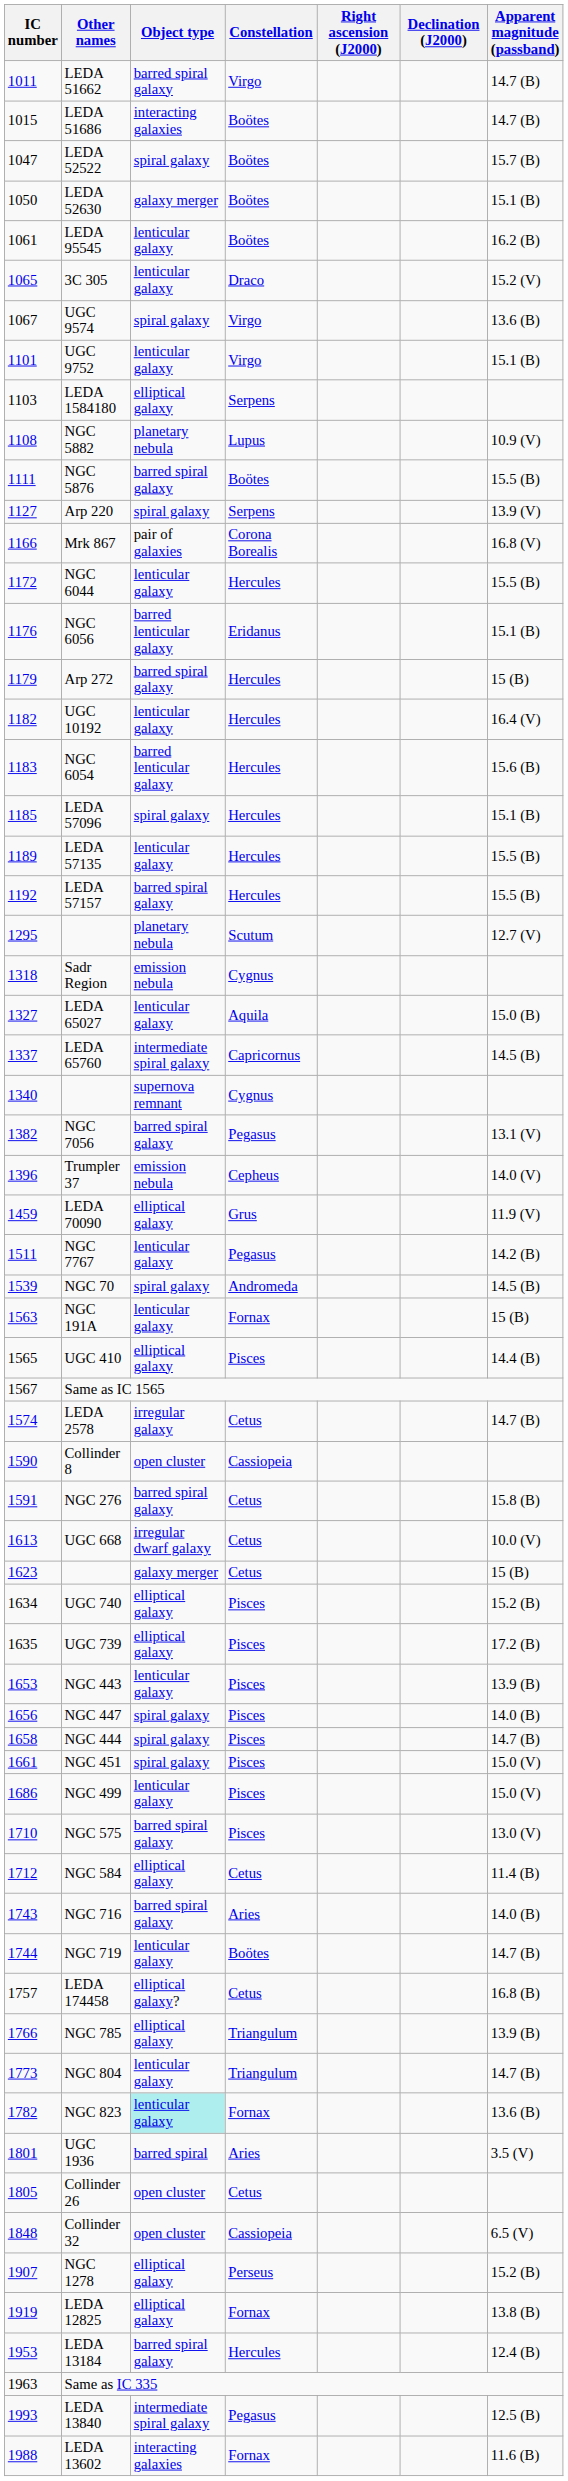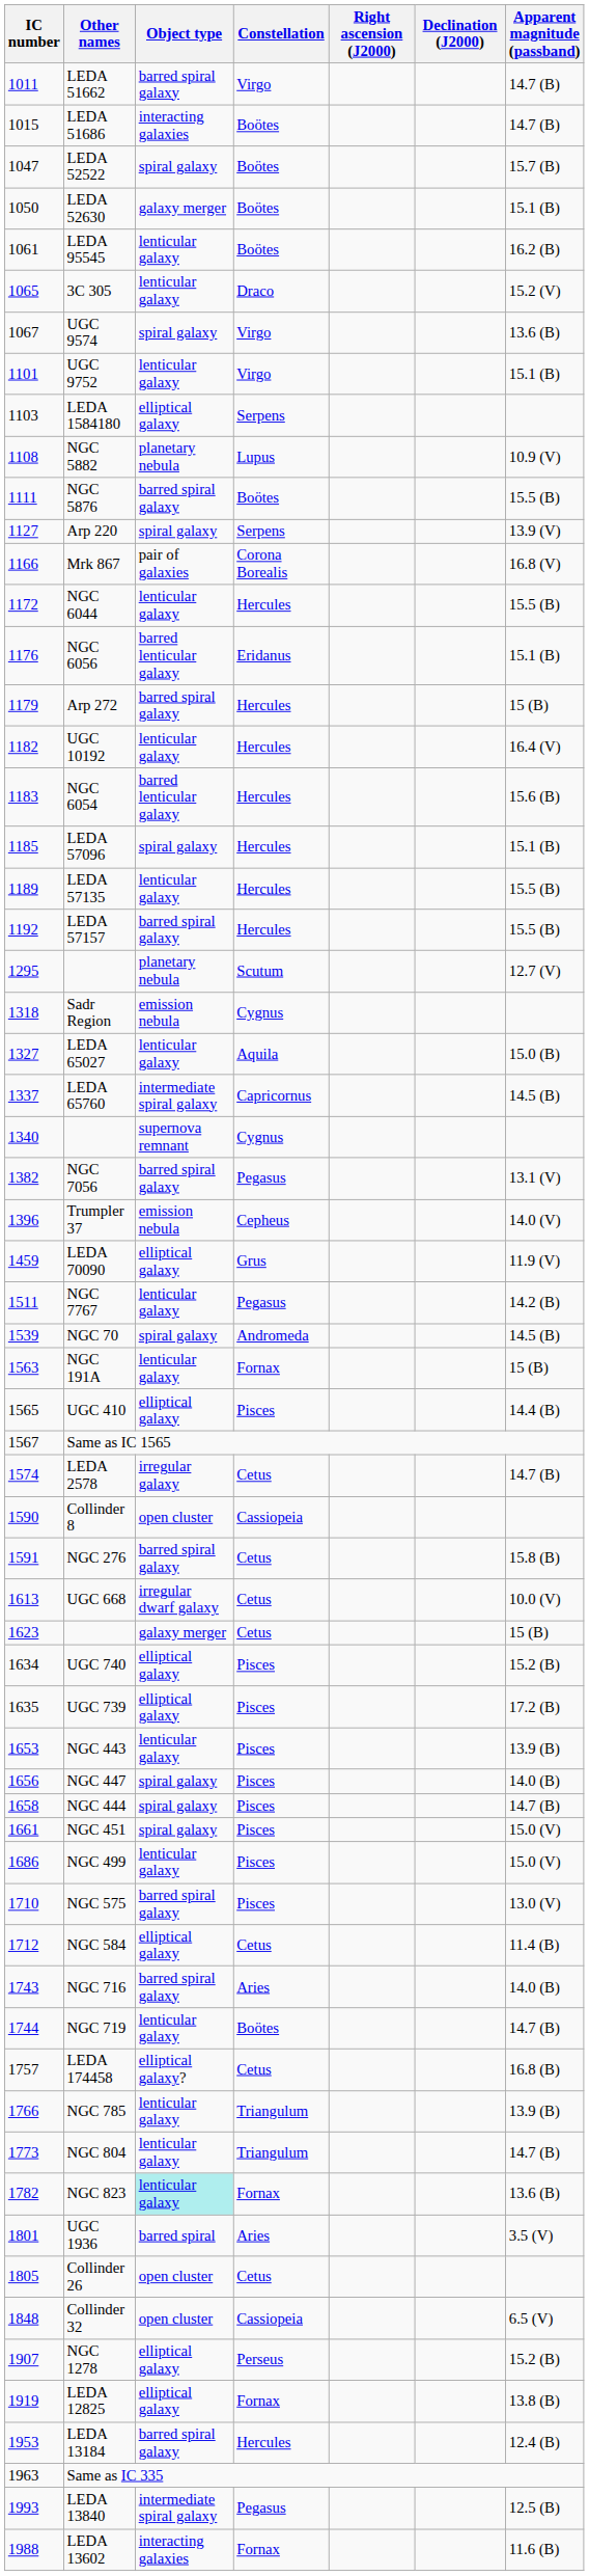 <table class="wikitable sortable">
 <tr>
 <th style="width: 5%;">IC number</th>
 <th><a href='#'>Other names</a></th>
 <th><a href='#'>Object type</a></th>
 <th><a href='#'>Constellation</a></th>
 <th><a href='#'>Right ascension</a> (<a href='#'>J2000</a>)</th>
 <th><a href='#'>Declination</a> (<a href='#'>J2000</a>)</th>
 <th style="width: 10%;"><a href='#'>Apparent magnitude</a> (<a href='#'>passband</a>)</th>
 </tr>
 <tr>
 <td><a href='#'>1011</a></td>
 <td>LEDA 51662</td>
 <td><a href='#'>barred spiral galaxy</a></td>
 <td><a href='#'>Virgo</a></td>
 <td></td>
 <td></td>
 <td>14.7 (B)</td>
 </tr>
 <tr>
 <td>1015</td>
 <td>LEDA 51686</td>
 <td><a href='#'>interacting galaxies</a></td>
 <td><a href='#'>Boötes</a></td>
 <td></td>
 <td></td>
 <td>14.7 (B)</td>
 </tr>
 <tr>
 <td>1047</td>
 <td>LEDA 52522</td>
 <td><a href='#'>spiral galaxy</a></td>
 <td><a href='#'>Boötes</a></td>
 <td></td>
 <td></td>
 <td>15.7 (B)</td>
 </tr>
 <tr>
 <td>1050</td>
 <td>LEDA 52630</td>
 <td><a href='#'>galaxy merger</a></td>
 <td><a href='#'>Boötes</a></td>
 <td></td>
 <td></td>
 <td>15.1 (B)</td>
 </tr>
 <tr>
 <td>1061</td>
 <td>LEDA 95545</td>
 <td><a href='#'>lenticular galaxy</a></td>
 <td><a href='#'>Boötes</a></td>
 <td></td>
 <td></td>
 <td>16.2 (B)</td>
 </tr>
 <tr>
 <td><a href='#'>1065</a></td>
 <td>3C 305</td>
 <td><a href='#'>lenticular galaxy</a></td>
 <td><a href='#'>Draco</a></td>
 <td></td>
 <td></td>
 <td>15.2 (V)</td>
 </tr>
 <tr>
 <td>1067</td>
 <td>UGC 9574</td>
 <td><a href='#'>spiral galaxy</a></td>
 <td><a href='#'>Virgo</a></td>
 <td></td>
 <td></td>
 <td>13.6 (B)</td>
 </tr>
 <tr>
 <td><a href='#'>1101</a></td>
 <td>UGC 9752</td>
 <td><a href='#'>lenticular galaxy</a></td>
 <td><a href='#'>Virgo</a></td>
 <td></td>
 <td></td>
 <td>15.1 (B)</td>
 </tr>
 <tr>
 <td>1103</td>
 <td>LEDA 1584180</td>
 <td><a href='#'>elliptical galaxy</a></td>
 <td><a href='#'>Serpens</a></td>
 <td></td>
 <td></td>
 <td></td>
 </tr>
 <tr>
 <td><a href='#'>1108</a></td>
 <td>NGC 5882</td>
 <td><a href='#'>planetary nebula</a></td>
 <td><a href='#'>Lupus</a></td>
 <td></td>
 <td></td>
 <td>10.9 (V)</td>
 </tr>
 <tr>
 <td><a href='#'>1111</a></td>
 <td>NGC 5876</td>
 <td><a href='#'>barred spiral galaxy</a></td>
 <td><a href='#'>Boötes</a></td>
 <td></td>
 <td></td>
 <td>15.5 (B)</td>
 </tr>
 <tr>
 <td><a href='#'>1127</a></td>
 <td>Arp 220</td>
 <td><a href='#'>spiral galaxy</a></td>
 <td><a href='#'>Serpens</a></td>
 <td></td>
 <td></td>
 <td>13.9 (V)</td>
 </tr>
 <tr>
 <td><a href='#'>1166</a></td>
 <td>Mrk 867</td>
 <td>pair of <a href='#'>galaxies</a></td>
 <td><a href='#'>Corona Borealis</a></td>
 <td></td>
 <td></td>
 <td>16.8 (V)</td>
 </tr>
 <tr>
 <td><a href='#'>1172</a></td>
 <td>NGC 6044</td>
 <td><a href='#'>lenticular galaxy</a></td>
 <td><a href='#'>Hercules</a></td>
 <td></td>
 <td></td>
 <td>15.5 (B)</td>
 </tr>
 <tr>
 <td><a href='#'>1176</a></td>
 <td>NGC 6056</td>
 <td><a href='#'>barred lenticular galaxy</a></td>
 <td><a href='#'>Eridanus</a></td>
 <td></td>
 <td></td>
 <td>15.1 (B)</td>
 </tr>
 <tr>
 <td><a href='#'>1179</a></td>
 <td>Arp 272</td>
 <td><a href='#'>barred spiral galaxy</a></td>
 <td><a href='#'>Hercules</a></td>
 <td></td>
 <td></td>
 <td>15 (B)</td>
 </tr>
 <tr>
 <td><a href='#'>1182</a></td>
 <td>UGC 10192</td>
 <td><a href='#'>lenticular galaxy</a></td>
 <td><a href='#'>Hercules</a></td>
 <td></td>
 <td></td>
 <td>16.4 (V)</td>
 </tr>
 <tr>
 <td><a href='#'>1183</a></td>
 <td>NGC 6054</td>
 <td><a href='#'>barred lenticular galaxy</a></td>
 <td><a href='#'>Hercules</a></td>
 <td></td>
 <td></td>
 <td>15.6 (B)</td>
 </tr>
 <tr>
 <td><a href='#'>1185</a></td>
 <td>LEDA 57096</td>
 <td><a href='#'>spiral galaxy</a></td>
 <td><a href='#'>Hercules</a></td>
 <td></td>
 <td></td>
 <td>15.1 (B)</td>
 </tr>
 <tr>
 <td><a href='#'>1189</a></td>
 <td>LEDA 57135</td>
 <td><a href='#'>lenticular galaxy</a></td>
 <td><a href='#'>Hercules</a></td>
 <td></td>
 <td></td>
 <td>15.5 (B)</td>
 </tr>
 <tr>
 <td><a href='#'>1192</a></td>
 <td>LEDA 57157</td>
 <td><a href='#'>barred spiral galaxy</a></td>
 <td><a href='#'>Hercules</a></td>
 <td></td>
 <td></td>
 <td>15.5 (B)</td>
 </tr>
 <tr>
 <td><a href='#'>1295</a></td>
 <td></td>
 <td><a href='#'>planetary nebula</a></td>
 <td><a href='#'>Scutum</a></td>
 <td></td>
 <td></td>
 <td>12.7 (V)</td>
 </tr>
 <tr>
 <td><a href='#'>1318</a></td>
 <td>Sadr Region</td>
 <td><a href='#'>emission nebula</a></td>
 <td><a href='#'>Cygnus</a></td>
 <td></td>
 <td></td>
 <td></td>
 </tr>
 <tr>
 <td><a href='#'>1327</a></td>
 <td>LEDA 65027</td>
 <td><a href='#'>lenticular galaxy</a></td>
 <td><a href='#'>Aquila</a></td>
 <td></td>
 <td></td>
 <td>15.0 (B)</td>
 </tr>
 <tr>
 <td><a href='#'>1337</a></td>
 <td>LEDA 65760</td>
 <td><a href='#'>intermediate spiral galaxy</a></td>
 <td><a href='#'>Capricornus</a></td>
 <td></td>
 <td></td>
 <td>14.5 (B)</td>
 </tr>
 <tr>
 <td><a href='#'>1340</a></td>
 <td></td>
 <td><a href='#'>supernova remnant</a></td>
 <td><a href='#'>Cygnus</a></td>
 <td></td>
 <td></td>
 <td></td>
 </tr>
 <tr>
 <td><a href='#'>1382</a></td>
 <td>NGC 7056</td>
 <td><a href='#'>barred spiral galaxy</a></td>
 <td><a href='#'>Pegasus</a></td>
 <td></td>
 <td></td>
 <td>13.1 (V)</td>
 </tr>
 <tr>
 <td><a href='#'>1396</a></td>
 <td>Trumpler 37</td>
 <td><a href='#'>emission nebula</a></td>
 <td><a href='#'>Cepheus</a></td>
 <td></td>
 <td></td>
 <td>14.0 (V)</td>
 </tr>
 <tr>
 <td><a href='#'>1459</a></td>
 <td>LEDA 70090</td>
 <td><a href='#'>elliptical galaxy</a></td>
 <td><a href='#'>Grus</a></td>
 <td></td>
 <td></td>
 <td>11.9 (V)</td>
 </tr>
 <tr>
 <td><a href='#'>1511</a></td>
 <td>NGC 7767</td>
 <td><a href='#'>lenticular galaxy</a></td>
 <td><a href='#'>Pegasus</a></td>
 <td></td>
 <td></td>
 <td>14.2 (B)</td>
 </tr>
 <tr>
 <td><a href='#'>1539</a></td>
 <td>NGC 70</td>
 <td><a href='#'>spiral galaxy</a></td>
 <td><a href='#'>Andromeda</a></td>
 <td></td>
 <td></td>
 <td>14.5 (B)</td>
 </tr>
 <tr>
 <td><a href='#'>1563</a></td>
 <td>NGC 191A</td>
 <td><a href='#'>lenticular galaxy</a></td>
 <td><a href='#'>Fornax</a></td>
 <td></td>
 <td></td>
 <td>15 (B)</td>
 </tr>
 <tr>
 <td>1565</td>
 <td>UGC 410</td>
 <td><a href='#'>elliptical galaxy</a></td>
 <td><a href='#'>Pisces</a></td>
 <td></td>
 <td></td>
 <td>14.4 (B)</td>
 </tr>
 <tr>
 <td>1567</td>
 <td colspan="6">Same as IC 1565</td>
 </tr>
 <tr>
 <td><a href='#'>1574</a></td>
 <td>LEDA 2578</td>
 <td><a href='#'>irregular galaxy</a></td>
 <td><a href='#'>Cetus</a></td>
 <td></td>
 <td></td>
 <td>14.7 (B)</td>
 </tr>
 <tr>
 <td><a href='#'>1590</a></td>
 <td>Collinder 8</td>
 <td><a href='#'>open cluster</a></td>
 <td><a href='#'>Cassiopeia</a></td>
 <td></td>
 <td></td>
 <td></td>
 </tr>
 <tr>
 <td><a href='#'>1591</a></td>
 <td>NGC 276</td>
 <td><a href='#'>barred spiral galaxy</a></td>
 <td><a href='#'>Cetus</a></td>
 <td></td>
 <td></td>
 <td>15.8 (B)</td>
 </tr>
 <tr>
 <td><a href='#'>1613</a></td>
 <td>UGC 668</td>
 <td><a href='#'>irregular</a> <a href='#'>dwarf galaxy</a></td>
 <td><a href='#'>Cetus</a></td>
 <td></td>
 <td></td>
 <td>10.0 (V)</td>
 </tr>
 <tr>
 <td><a href='#'>1623</a></td>
 <td></td>
 <td><a href='#'>galaxy merger</a></td>
 <td><a href='#'>Cetus</a></td>
 <td></td>
 <td></td>
 <td>15 (B)</td>
 </tr>
 <tr>
 <td>1634</td>
 <td>UGC 740</td>
 <td><a href='#'>elliptical galaxy</a></td>
 <td><a href='#'>Pisces</a></td>
 <td></td>
 <td></td>
 <td>15.2 (B)</td>
 </tr>
 <tr>
 <td>1635</td>
 <td>UGC 739</td>
 <td><a href='#'>elliptical galaxy</a></td>
 <td><a href='#'>Pisces</a></td>
 <td></td>
 <td></td>
 <td>17.2 (B)</td>
 </tr>
 <tr>
 <td><a href='#'>1653</a></td>
 <td>NGC 443</td>
 <td><a href='#'>lenticular galaxy</a></td>
 <td><a href='#'>Pisces</a></td>
 <td></td>
 <td></td>
 <td>13.9 (B)</td>
 </tr>
 <tr>
 <td><a href='#'>1656</a></td>
 <td>NGC 447</td>
 <td><a href='#'>spiral galaxy</a></td>
 <td><a href='#'>Pisces</a></td>
 <td></td>
 <td></td>
 <td>14.0 (B)</td>
 </tr>
 <tr>
 <td><a href='#'>1658</a></td>
 <td>NGC 444</td>
 <td><a href='#'>spiral galaxy</a></td>
 <td><a href='#'>Pisces</a></td>
 <td></td>
 <td></td>
 <td>14.7 (B)</td>
 </tr>
 <tr>
 <td><a href='#'>1661</a></td>
 <td>NGC 451</td>
 <td><a href='#'>spiral galaxy</a></td>
 <td><a href='#'>Pisces</a></td>
 <td></td>
 <td></td>
 <td>15.0 (V)</td>
 </tr>
 <tr>
 <td><a href='#'>1686</a></td>
 <td>NGC 499</td>
 <td><a href='#'>lenticular galaxy</a></td>
 <td><a href='#'>Pisces</a></td>
 <td></td>
 <td></td>
 <td>15.0 (V)</td>
 </tr>
 <tr>
 <td><a href='#'>1710</a></td>
 <td>NGC 575</td>
 <td><a href='#'>barred spiral galaxy</a></td>
 <td><a href='#'>Pisces</a></td>
 <td></td>
 <td></td>
 <td>13.0 (V)</td>
 </tr>
 <tr>
 <td><a href='#'>1712</a></td>
 <td>NGC 584</td>
 <td><a href='#'>elliptical galaxy</a></td>
 <td><a href='#'>Cetus</a></td>
 <td></td>
 <td></td>
 <td>11.4 (B)</td>
 </tr>
 <tr>
 <td><a href='#'>1743</a></td>
 <td>NGC 716</td>
 <td><a href='#'>barred spiral galaxy</a></td>
 <td><a href='#'>Aries</a></td>
 <td></td>
 <td></td>
 <td>14.0 (B)</td>
 </tr>
 <tr>
 <td><a href='#'>1744</a></td>
 <td>NGC 719</td>
 <td><a href='#'>lenticular galaxy</a></td>
 <td><a href='#'>Boötes</a></td>
 <td></td>
 <td></td>
 <td>14.7 (B)</td>
 </tr>
 <tr>
 <td>1757</td>
 <td>LEDA 174458</td>
 <td><a href='#'>elliptical galaxy</a>?</td>
 <td><a href='#'>Cetus</a></td>
 <td></td>
 <td></td>
 <td>16.8 (B)</td>
 </tr>
 <tr>
 <td><a href='#'>1766</a></td>
 <td>NGC 785</td>
-<td><a href='#'>elliptical galaxy</a></td>
+<td><a href='#'>lenticular galaxy</a></td>
 <td><a href='#'>Triangulum</a></td>
 <td></td>
 <td></td>
 <td>13.9 (B)</td>
 </tr>
 <tr>
 <td><a href='#'>1773</a></td>
 <td>NGC 804</td>
 <td><a href='#'>lenticular galaxy</a></td>
 <td><a href='#'>Triangulum</a></td>
 <td></td>
 <td></td>
 <td>14.7 (B)</td>
 </tr>
 <tr>
 <td><a href='#'>1782</a></td>
 <td>NGC 823</td>
 <td style="background: paleturquoise;"><a href='#'>lenticular galaxy</a></td>
 <td><a href='#'>Fornax</a></td>
 <td></td>
 <td></td>
 <td>13.6 (B)</td>
 </tr>
 <tr>
 <td><a href='#'>1801</a></td>
 <td>UGC 1936</td>
 <td><a href='#'>barred spiral</a></td>
 <td><a href='#'>Aries</a></td>
 <td></td>
 <td></td>
 <td>3.5 (V)</td>
 </tr>
 <tr>
 <td><a href='#'>1805</a></td>
 <td>Collinder 26</td>
 <td><a href='#'>open cluster</a></td>
 <td><a href='#'>Cetus</a></td>
 <td></td>
 <td></td>
 <td></td>
 </tr>
 <tr>
 <td><a href='#'>1848</a></td>
 <td>Collinder 32</td>
 <td><a href='#'>open cluster</a></td>
 <td><a href='#'>Cassiopeia</a></td>
 <td></td>
 <td></td>
 <td>6.5 (V)</td>
 </tr>
 <tr>
 <td><a href='#'>1907</a></td>
 <td>NGC 1278</td>
 <td><a href='#'>elliptical galaxy</a></td>
 <td><a href='#'>Perseus</a></td>
 <td></td>
 <td></td>
 <td>15.2 (B)</td>
 </tr>
 <tr>
 <td><a href='#'>1919</a></td>
 <td>LEDA 12825</td>
 <td><a href='#'>elliptical galaxy</a></td>
 <td><a href='#'>Fornax</a></td>
 <td></td>
 <td></td>
 <td>13.8 (B)</td>
 </tr>
 <tr>
 <td><a href='#'>1953</a></td>
 <td>LEDA 13184</td>
 <td><a href='#'>barred spiral galaxy</a></td>
 <td><a href='#'>Hercules</a></td>
 <td></td>
 <td></td>
 <td>12.4 (B)</td>
 </tr>
 <tr>
 <td>1963</td>
 <td colspan="6">Same as <a href='#'>IC 335</a></td>
 </tr>
 <tr>
 <td><a href='#'>1993</a></td>
 <td>LEDA 13840</td>
 <td><a href='#'>intermediate spiral galaxy</a></td>
 <td><a href='#'>Pegasus</a></td>
 <td></td>
 <td></td>
 <td>12.5 (B)</td>
 </tr>
 <tr>
 <td><a href='#'>1988</a></td>
 <td>LEDA 13602</td>
 <td><a href='#'>interacting galaxies</a></td>
 <td><a href='#'>Fornax</a></td>
 <td></td>
 <td></td>
 <td>11.6 (B)</td>
 </tr>
 </table>
